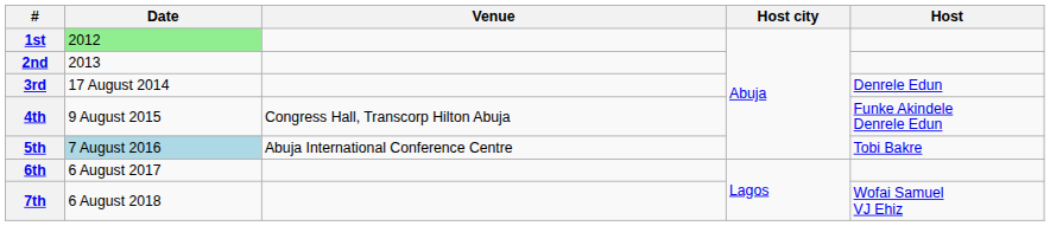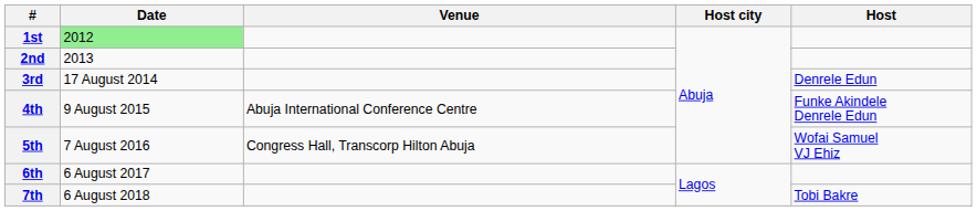 <table class="wikitable"  style="font-size:90%; width:65%;">
 <tr>
 <th>#</th>
 <th>Date</th>
 <th>Venue</th>
 <th>Host city</th>
 <th>Host</th>
 </tr>
 <tr>
 <th><a href='#'>1st</a></th>
 <td style="background: lightgreen;">2012</td>
 <td></td>
 <td rowspan="5"><a href='#'>Abuja</a></td>
 <td></td>
 </tr>
 <tr>
 <th><a href='#'>2nd</a></th>
 <td>2013</td>
 <td></td>
 <td></td>
 </tr>
 <tr>
 <th><a href='#'>3rd</a></th>
 <td>17 August 2014</td>
 <td></td>
 <td><a href='#'>Denrele Edun</a></td>
 </tr>
 <tr>
 <th><a href='#'>4th</a></th>
 <td>9 August 2015</td>
-<td>Congress Hall, Transcorp Hilton Abuja</td>
+<td>Abuja International Conference Centre</td>
 <td><a href='#'>Funke Akindele</a><br><a href='#'>Denrele Edun</a></td>
 </tr>
 <tr>
 <th><a href='#'>5th</a></th>
-<td style="background: lightblue;">7 August 2016</td>
-<td>Abuja International Conference Centre</td>
-<td><a href='#'>Tobi Bakre</a></td>
+<td>7 August 2016</td>
+<td>Congress Hall, Transcorp Hilton Abuja</td>
+<td><a href='#'>Wofai Samuel</a><br><a href='#'>VJ Ehiz</a></td>
 </tr>
 <tr>
 <th><a href='#'>6th</a></th>
 <td>6 August 2017</td>
 <td></td>
 <td rowspan="2"><a href='#'>Lagos</a></td>
 <td></td>
 </tr>
 <tr>
 <th><a href='#'>7th</a></th>
 <td>6 August 2018</td>
 <td></td>
-<td><a href='#'>Wofai Samuel</a><br><a href='#'>VJ Ehiz</a></td>
+<td><a href='#'>Tobi Bakre</a></td>
 </tr>
 </table>
